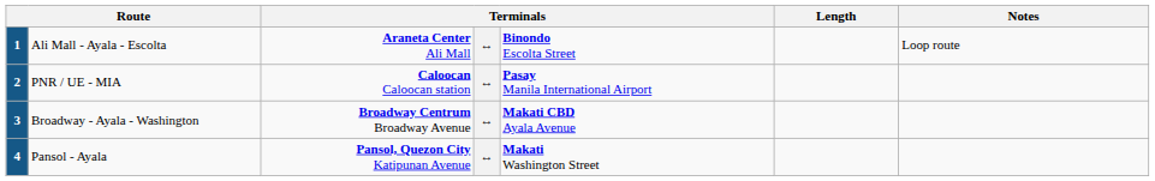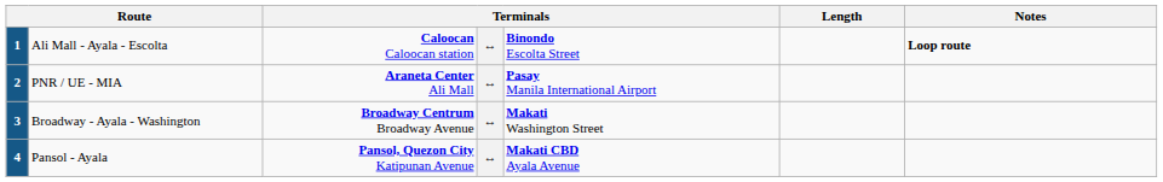 <table class="wikitable sortable collapsible" style="margin-left: auto; margin-right: auto; border: none; width: 99%; font-size: 90%;">
 <tr>
 <th style="width:10%;" colspan="2">Route</th>
 <th style="width:20%;" colspan="3" class="unsortable">Terminals</th>
 <th style="width:5%;">Length</th>
 <th style="width:10%;" class="unsortable">Notes</th>
 </tr>
 <tr>
 <td style="background: #155887; color: white; text-align:center;" data-sort-value=0><strong>1</strong></td>
 <td>Ali Mall - Ayala - Escolta</td>
-<td style="text-align:right;"><strong><a href='#'>Araneta Center</a></strong><br><a href='#'>Ali Mall</a></td>
+<td style="text-align:right;"><strong><a href='#'>Caloocan</a></strong><br><a href='#'>Caloocan station</a></td>
 <th style="width:0.5%; text-align:center;">↔</th>
 <td><strong><a href='#'>Binondo</a></strong><br><a href='#'>Escolta Street</a></td>
 <td></td>
-<td>Loop route</td>
+<td><strong>Loop route</strong></td>
 </tr>
 <tr>
 <td style="background: #155887; color: white; text-align:center;" data-sort-value=1><strong>2</strong></td>
 <td>PNR / UE - MIA</td>
-<td style="text-align:right;"><strong><a href='#'>Caloocan</a></strong><br><a href='#'>Caloocan station</a></td>
+<td style="text-align:right;"><strong><a href='#'>Araneta Center</a></strong><br><a href='#'>Ali Mall</a></td>
 <th style="width:0.5%; text-align:center;">↔</th>
 <td><strong><a href='#'>Pasay</a></strong><br><a href='#'>Manila International Airport</a></td>
 <td></td>
 <td></td>
 </tr>
 <tr>
 <td style="background: #155887; color: white; text-align:center;" data-sort-value=2><strong>3</strong></td>
 <td>Broadway - Ayala - Washington</td>
 <td style="text-align:right;"><strong><a href='#'>Broadway Centrum</a></strong><br>Broadway Avenue</td>
 <th style="width:0.5%; text-align:center;">↔</th>
-<td><strong><a href='#'>Makati CBD</a></strong><br><a href='#'>Ayala Avenue</a></td>
+<td><strong><a href='#'>Makati</a></strong><br>Washington Street</td>
 <td></td>
 <td></td>
 </tr>
 <tr>
 <td style="background: #155887; color: white; text-align:center;" data-sort-value=3><strong>4</strong></td>
 <td>Pansol - Ayala</td>
 <td style="text-align:right;"><strong><a href='#'>Pansol, Quezon City</a></strong><br><a href='#'>Katipunan Avenue</a></td>
 <th style="width:0.5%; text-align:center;">↔</th>
-<td><strong><a href='#'>Makati</a></strong><br>Washington Street</td>
+<td><strong><a href='#'>Makati CBD</a></strong><br><a href='#'>Ayala Avenue</a></td>
 <td></td>
 <td></td>
 </tr>
 </table>
